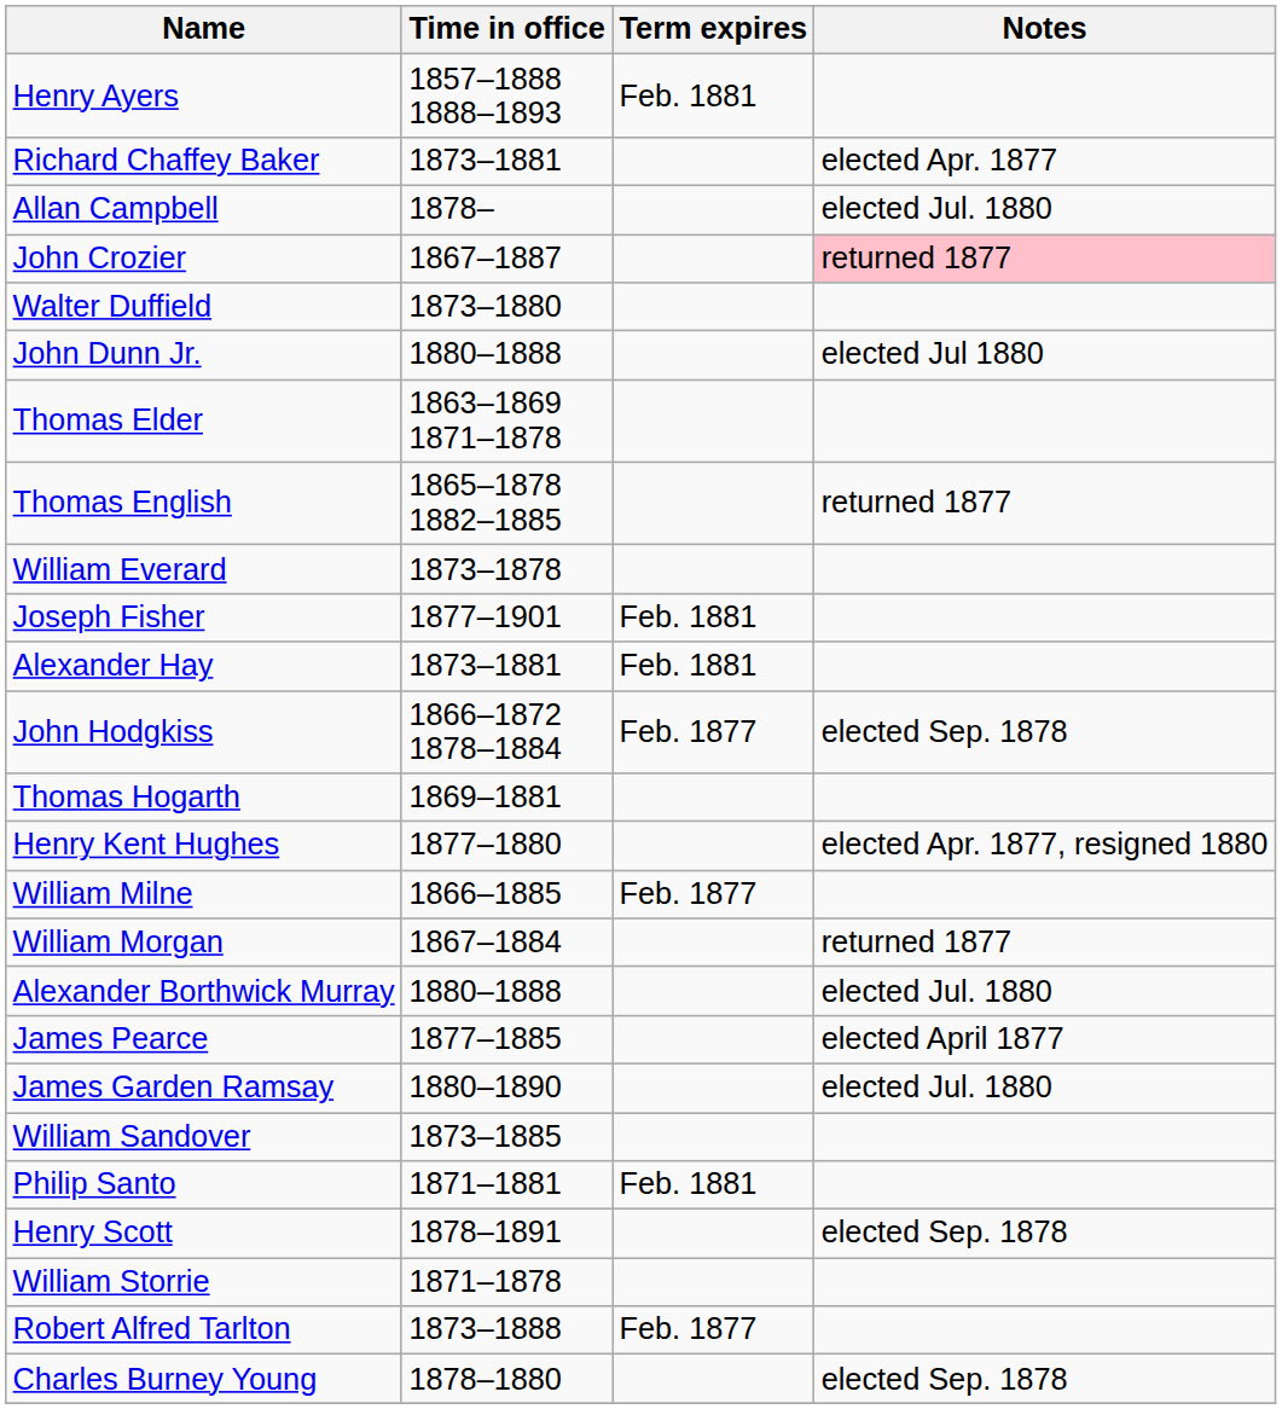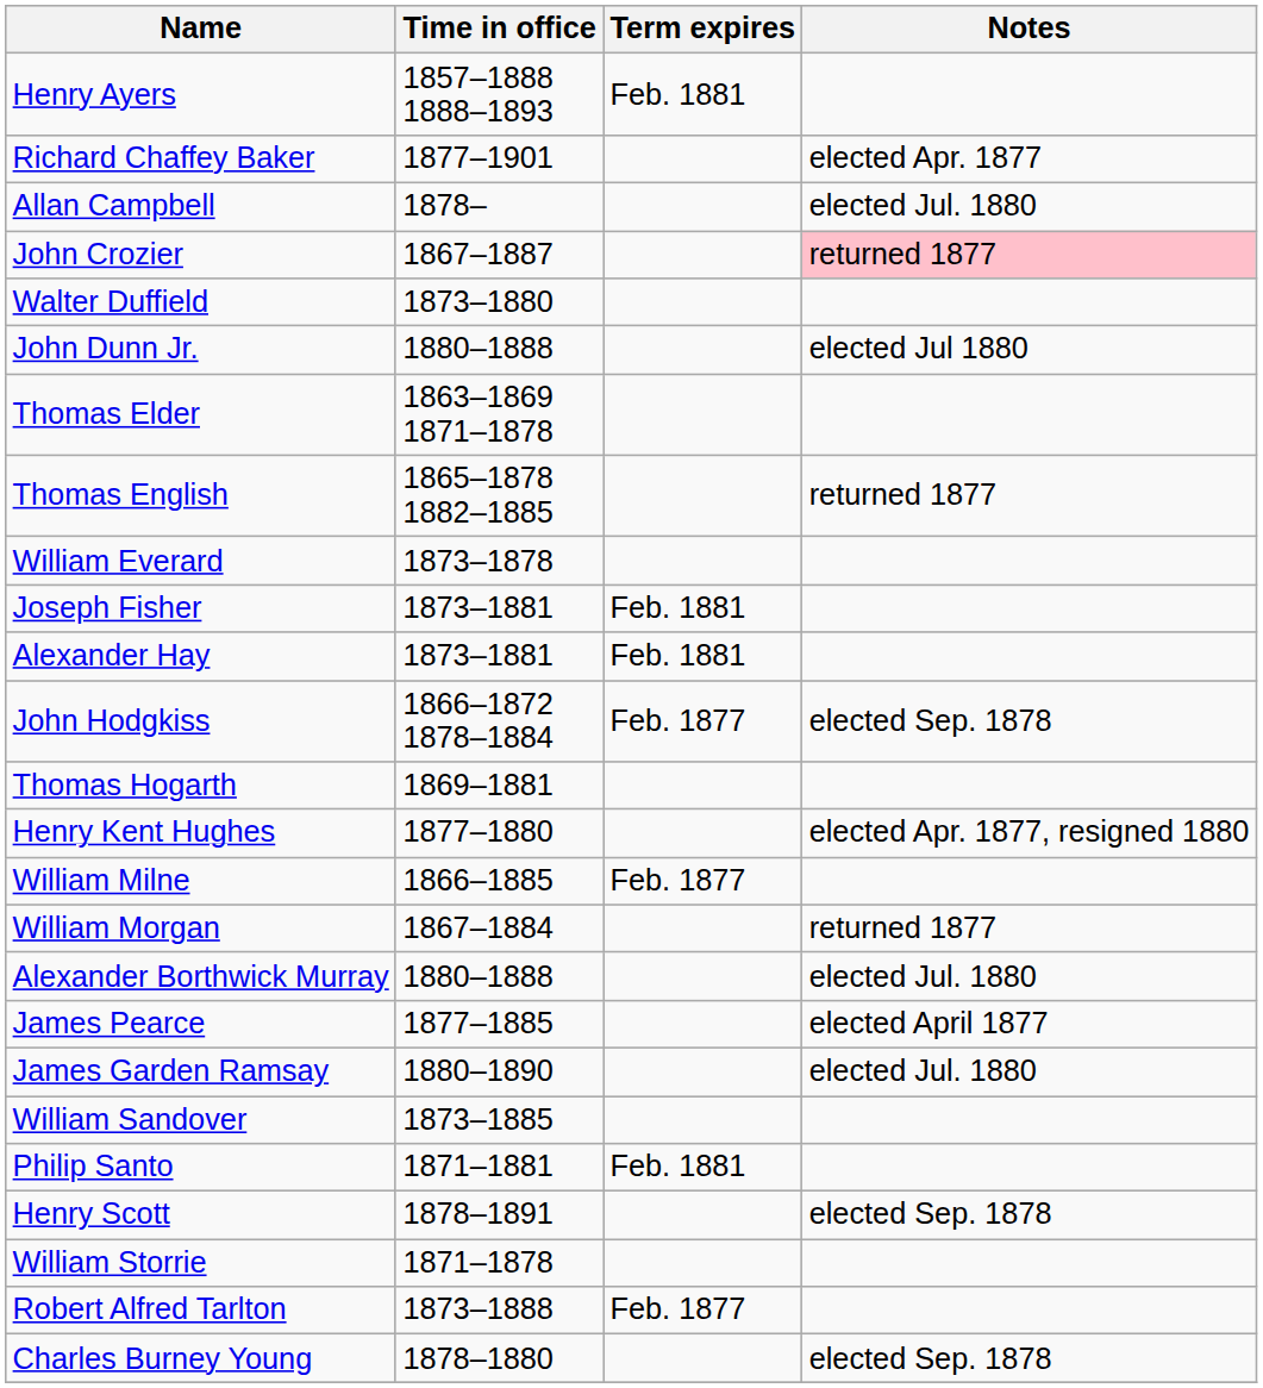 <table class="wikitable sortable">
 <tr>
 <th>Name</th>
 <th>Time in office</th>
 <th>Term expires</th>
 <th>Notes</th>
 </tr>
 <tr>
 <td><a href='#'>Henry Ayers</a></td>
 <td>1857–1888<br>1888–1893</td>
 <td>Feb. 1881</td>
 <td></td>
 </tr>
 <tr>
 <td><a href='#'>Richard Chaffey Baker</a></td>
-<td>1873–1881</td>
+<td>1877–1901</td>
 <td></td>
 <td>elected Apr. 1877</td>
 </tr>
 <tr>
 <td><a href='#'>Allan Campbell</a></td>
 <td>1878–</td>
 <td></td>
 <td>elected Jul. 1880</td>
 </tr>
 <tr>
 <td><a href='#'>John Crozier</a></td>
 <td>1867–1887</td>
 <td></td>
 <td style="background: pink;">returned 1877</td>
 </tr>
 <tr>
 <td><a href='#'>Walter Duffield</a></td>
 <td>1873–1880</td>
 <td></td>
 <td></td>
 </tr>
 <tr>
 <td><a href='#'>John Dunn Jr.</a></td>
 <td>1880–1888</td>
 <td></td>
 <td>elected Jul 1880</td>
 </tr>
 <tr>
 <td><a href='#'>Thomas Elder</a></td>
 <td>1863–1869<br>1871–1878</td>
 <td></td>
 <td></td>
 </tr>
 <tr>
 <td><a href='#'>Thomas English</a></td>
 <td>1865–1878<br>1882–1885</td>
 <td></td>
 <td>returned 1877</td>
 </tr>
 <tr>
 <td><a href='#'>William Everard</a></td>
 <td>1873–1878</td>
 <td></td>
 <td></td>
 </tr>
 <tr>
 <td><a href='#'>Joseph Fisher</a></td>
-<td>1877–1901</td>
+<td>1873–1881</td>
 <td>Feb. 1881</td>
 <td></td>
 </tr>
 <tr>
 <td><a href='#'>Alexander Hay</a></td>
 <td>1873–1881</td>
 <td>Feb. 1881</td>
 <td></td>
 </tr>
 <tr>
 <td><a href='#'>John Hodgkiss</a></td>
 <td>1866–1872<br>1878–1884</td>
 <td>Feb. 1877</td>
 <td>elected Sep. 1878</td>
 </tr>
 <tr>
 <td><a href='#'>Thomas Hogarth</a></td>
 <td>1869–1881</td>
 <td></td>
 <td></td>
 </tr>
 <tr>
 <td><a href='#'>Henry Kent Hughes</a></td>
 <td>1877–1880</td>
 <td></td>
 <td>elected Apr. 1877, resigned 1880</td>
 </tr>
 <tr>
 <td><a href='#'>William Milne</a></td>
 <td>1866–1885</td>
 <td>Feb. 1877</td>
 <td></td>
 </tr>
 <tr>
 <td><a href='#'>William Morgan</a></td>
 <td>1867–1884</td>
 <td></td>
 <td>returned 1877</td>
 </tr>
 <tr>
 <td><a href='#'>Alexander Borthwick Murray</a></td>
 <td>1880–1888</td>
 <td></td>
 <td>elected Jul. 1880</td>
 </tr>
 <tr>
 <td><a href='#'>James Pearce</a></td>
 <td>1877–1885</td>
 <td></td>
 <td>elected April 1877</td>
 </tr>
 <tr>
 <td><a href='#'>James Garden Ramsay</a></td>
 <td>1880–1890</td>
 <td></td>
 <td>elected Jul. 1880</td>
 </tr>
 <tr>
 <td><a href='#'>William Sandover</a></td>
 <td>1873–1885</td>
 <td></td>
 <td></td>
 </tr>
 <tr>
 <td><a href='#'>Philip Santo</a></td>
 <td>1871–1881</td>
 <td>Feb. 1881</td>
 <td></td>
 </tr>
 <tr>
 <td><a href='#'>Henry Scott</a></td>
 <td>1878–1891</td>
 <td></td>
 <td>elected Sep. 1878</td>
 </tr>
 <tr>
 <td><a href='#'>William Storrie</a></td>
 <td>1871–1878</td>
 <td></td>
 <td></td>
 </tr>
 <tr>
 <td><a href='#'>Robert Alfred Tarlton</a></td>
 <td>1873–1888</td>
 <td>Feb. 1877</td>
 <td></td>
 </tr>
 <tr>
 <td><a href='#'>Charles Burney Young</a></td>
 <td>1878–1880</td>
 <td></td>
 <td>elected Sep. 1878</td>
 </tr>
 <tr>
 </tr>
 </table>
